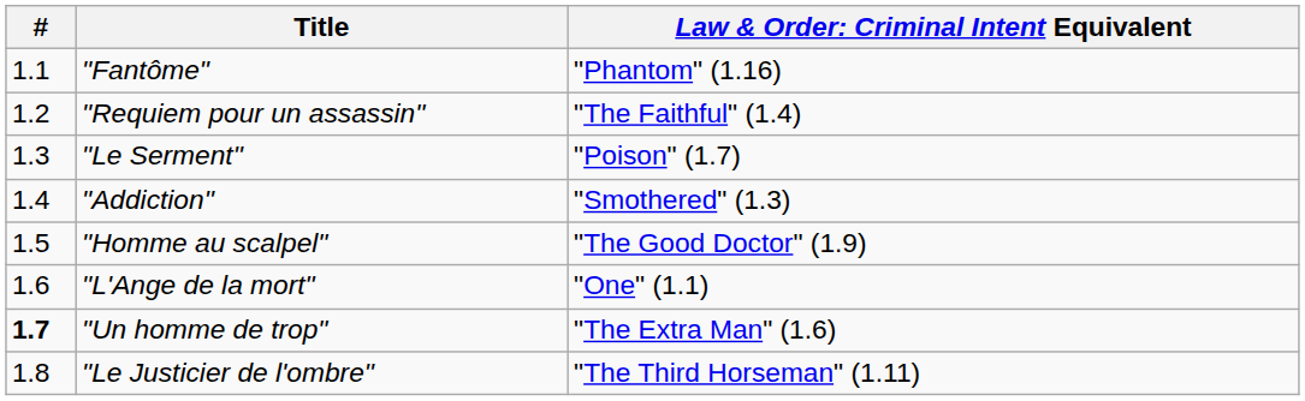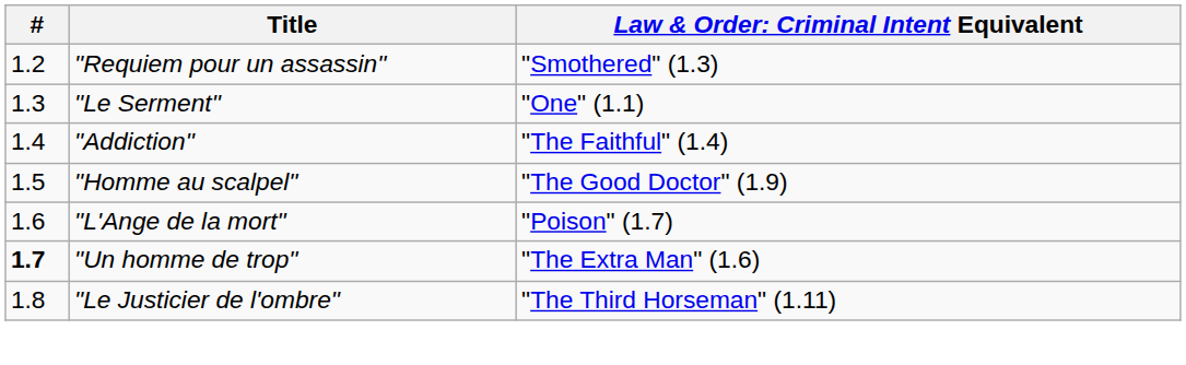 <table class="wikitable"  style="width:60%; align='center'; margin:auto;">
 <tr>
 <th>#</th>
 <th>Title</th>
 <th><em><a href='#'>Law & Order: Criminal Intent</a></em> Equivalent</th>
 </tr>
 <tr>
-<td>1.1</td>
-<td><em>"Fantôme"</em></td>
-<td>"<a href='#'>Phantom</a>" (1.16)</td>
-</tr>
-<tr>
 <td>1.2</td>
 <td><em>"Requiem pour un assassin"</em></td>
-<td>"<a href='#'>The Faithful</a>" (1.4)</td>
+<td>"<a href='#'>Smothered</a>" (1.3)</td>
 </tr>
 <tr>
 <td>1.3</td>
 <td><em>"Le Serment"</em></td>
-<td>"<a href='#'>Poison</a>" (1.7)</td>
+<td>"<a href='#'>One</a>" (1.1)</td>
 </tr>
 <tr>
 <td>1.4</td>
 <td><em>"Addiction"</em></td>
-<td>"<a href='#'>Smothered</a>" (1.3)</td>
+<td>"<a href='#'>The Faithful</a>" (1.4)</td>
 </tr>
 <tr>
 <td>1.5</td>
 <td><em>"Homme au scalpel"</em></td>
 <td>"<a href='#'>The Good Doctor</a>" (1.9)</td>
 </tr>
 <tr>
 <td>1.6</td>
 <td><em>"L'Ange de la mort"</em></td>
-<td>"<a href='#'>One</a>" (1.1)</td>
+<td>"<a href='#'>Poison</a>" (1.7)</td>
 </tr>
 <tr>
 <td><strong>1.7</strong></td>
 <td><em>"Un homme de trop"</em></td>
 <td>"<a href='#'>The Extra Man</a>" (1.6)</td>
 </tr>
 <tr>
 <td>1.8</td>
 <td><em>"Le Justicier de l'ombre"</em></td>
 <td>"<a href='#'>The Third Horseman</a>" (1.11)</td>
 </tr>
 </table>
